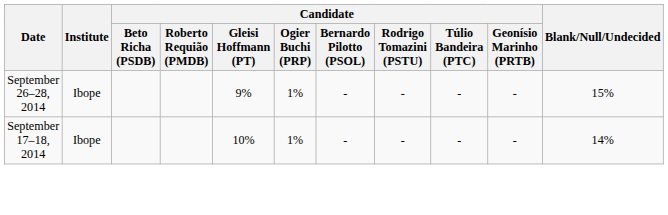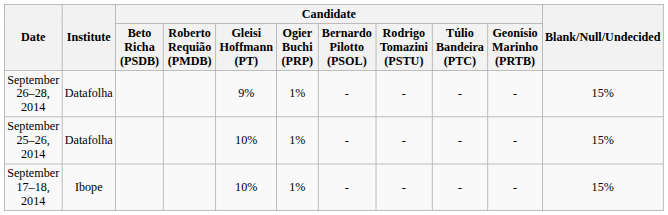 <table class=wikitable style=text-align:center;>
 <tr>
 <th rowspan=2>Date</th>
 <th rowspan=2>Institute</th>
 <th colspan=8>Candidate</th>
 <th rowspan=2>Blank/Null/Undecided</th>
 </tr>
 <tr>
 <th width=100>Beto Richa (PSDB)</th>
 <th width=100>Roberto Requião (PMDB)</th>
 <th width=100>Gleisi Hoffmann (PT)</th>
 <th width=100>Ogier Buchi (PRP)</th>
 <th width=100>Bernardo Pilotto (PSOL)</th>
 <th width=100>Rodrigo Tomazini (PSTU)</th>
 <th width=100>Túlio Bandeira (PTC)</th>
 <th width=100>Geonísio Marinho (PRTB)</th>
 </tr>
 <tr>
 <td>September 26–28, 2014</td>
-<td>Ibope</td>
+<td>Datafolha</td>
 <td></td>
 <td></td>
 <td>9%</td>
+<td>1%</td>
+<td>-</td>
+<td>-</td>
+<td>-</td>
+<td>-</td>
+<td>15%</td>
+</tr>
+<tr>
+<td>September 25–26, 2014</td>
+<td>Datafolha</td>
+<td></td>
+<td></td>
+<td>10%</td>
 <td>1%</td>
 <td>-</td>
 <td>-</td>
 <td>-</td>
 <td>-</td>
 <td>15%</td>
 </tr>
 <tr>
 <td>September 17–18, 2014</td>
 <td>Ibope</td>
 <td></td>
 <td></td>
 <td>10%</td>
 <td>1%</td>
 <td>-</td>
 <td>-</td>
 <td>-</td>
 <td>-</td>
-<td>14%</td>
+<td>15%</td>
 </tr>
 </table>
